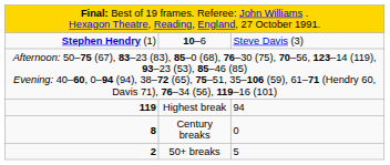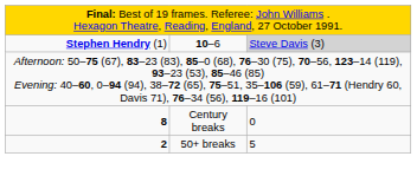 <table class="wikitable" style="font-size: 95%; margin: 1em auto 1em auto;">
 <tr>
 <td colspan="3" align="center" bgcolor="#ffd700"><strong>Final:</strong> Best of 19 frames. Referee: <a href='#'>John Williams</a> .<br><a href='#'>Hexagon Theatre</a>, <a href='#'>Reading</a>, <a href='#'>England</a>, 27 October 1991.</td>
 </tr>
 <tr>
 <td width="220" align="right"><strong><a href='#'>Stephen Hendry</a></strong> (1)<br></td>
 <td width="100" align="center"><strong>10</strong>–6</td>
-<td width="220"><a href='#'>Steve Davis</a> (3)<br></td>
+<td width="220" style="background: lightgrey;"><a href='#'>Steve Davis</a> (3)<br></td>
 </tr>
 <tr>
 <td colspan="3" align="center" style="font-size: 100%"><em>Afternoon:</em> 50–<strong>75</strong> (67), <strong>83</strong>–23 (83), <strong>85</strong>–0 (68), <strong>76</strong>–30 (75), <strong>70</strong>–56, <strong>123</strong>–14 (119), <strong>93</strong>–23 (53), <strong>85</strong>–46 (85)<br><em>Evening:</em> 40–<strong>60</strong>, 0–<strong>94</strong> (94), 38–<strong>72</strong> (65), <strong>75</strong>–51, 35–<strong>106</strong> (59), 61–<strong>71</strong> (Hendry 60, Davis 71), <strong>76</strong>–34 (56), <strong>119</strong>–16 (101)</td>
-</tr>
-<tr>
-<td align="right"><strong>119</strong></td>
-<td align="center">Highest break</td>
-<td align="left">94</td>
 </tr>
 <tr>
 <td align="right"><strong>8</strong></td>
 <td align="center">Century breaks</td>
 <td align="left">0</td>
 </tr>
 <tr>
 <td align="right"><strong>2</strong></td>
 <td align="center">50+ breaks</td>
 <td align="left">5</td>
 </tr>
 </table>
